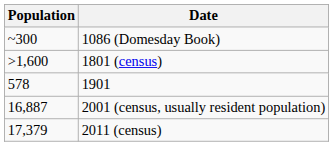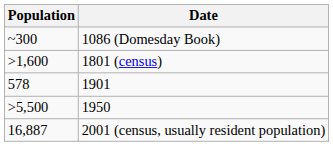 <table class="wikitable">
 <tr>
 <th>Population</th>
 <th>Date</th>
 </tr>
 <tr>
 <td>~300</td>
 <td>1086 (Domesday Book)</td>
 </tr>
 <tr>
 <td>>1,600</td>
 <td>1801 (<a href='#'>census</a>)</td>
 </tr>
 <tr>
 <td>578</td>
 <td>1901</td>
 </tr>
 <tr>
+<td>>5,500</td>
+<td>1950</td>
+</tr>
+<tr>
 <td>16,887</td>
 <td>2001 (census, usually resident population)</td>
 </tr>
-<tr>
-<td>17,379</td>
-<td>2011 (census)</td>
-</tr>
 </table>
